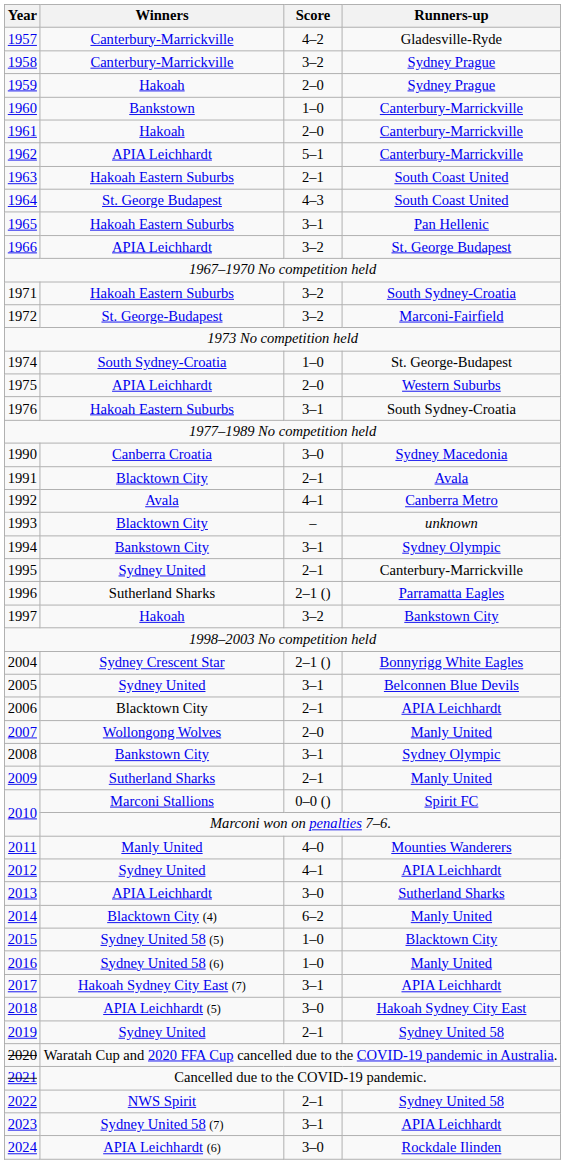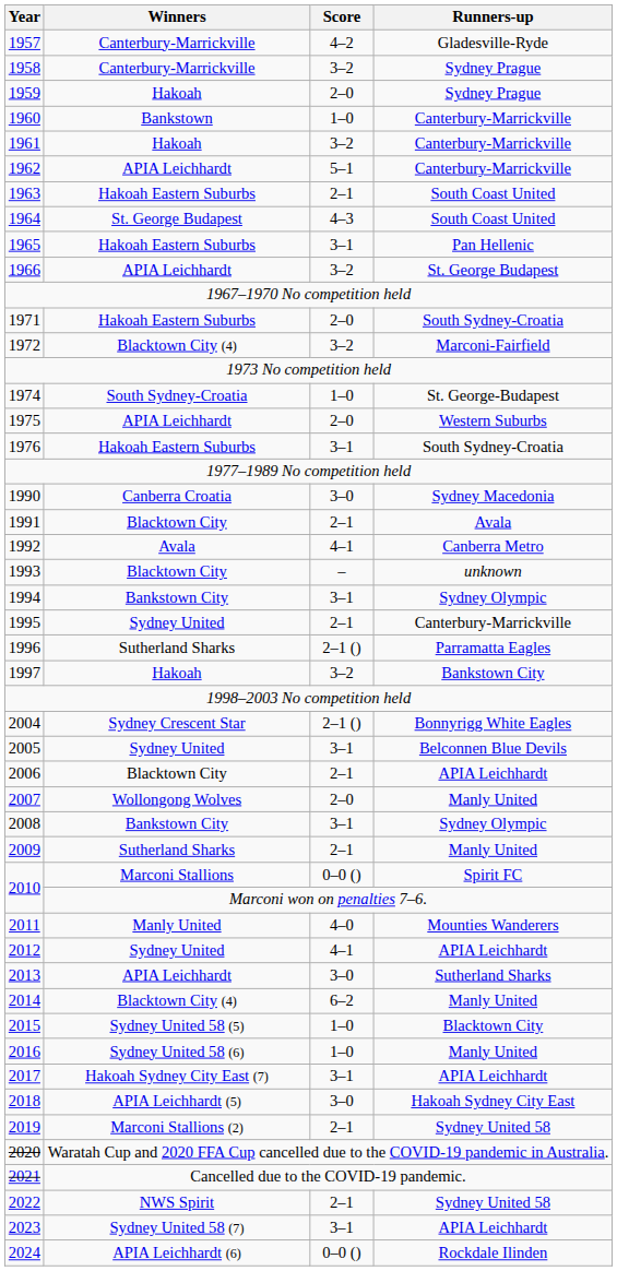 <table class="wikitable" style="text-align:center">
 <tr>
 <th>Year</th>
 <th>Winners </th>
 <th>Score</th>
 <th>Runners-up</th>
 </tr>
 <tr>
 <td><a href='#'>1957</a></td>
 <td><a href='#'>Canterbury-Marrickville</a></td>
 <td>4–2</td>
 <td>Gladesville-Ryde</td>
 </tr>
 <tr>
 <td><a href='#'>1958</a></td>
 <td><a href='#'>Canterbury-Marrickville</a> </td>
 <td>3–2</td>
 <td><a href='#'>Sydney Prague</a></td>
 </tr>
 <tr>
 <td><a href='#'>1959</a></td>
 <td><a href='#'>Hakoah</a></td>
 <td>2–0</td>
 <td><a href='#'>Sydney Prague</a></td>
 </tr>
 <tr>
 <td><a href='#'>1960</a></td>
 <td><a href='#'>Bankstown</a></td>
 <td>1–0</td>
 <td><a href='#'>Canterbury-Marrickville</a></td>
 </tr>
 <tr>
 <td><a href='#'>1961</a></td>
 <td><a href='#'>Hakoah</a> </td>
-<td>2–0</td>
+<td>3–2</td>
 <td><a href='#'>Canterbury-Marrickville</a></td>
 </tr>
 <tr>
 <td><a href='#'>1962</a></td>
 <td><a href='#'>APIA Leichhardt</a></td>
 <td>5–1</td>
 <td><a href='#'>Canterbury-Marrickville</a></td>
 </tr>
 <tr>
 <td><a href='#'>1963</a></td>
 <td><a href='#'>Hakoah Eastern Suburbs</a> </td>
 <td>2–1</td>
 <td><a href='#'>South Coast United</a></td>
 </tr>
 <tr>
 <td><a href='#'>1964</a></td>
 <td><a href='#'>St. George Budapest</a></td>
 <td>4–3</td>
 <td><a href='#'>South Coast United</a></td>
 </tr>
 <tr>
 <td><a href='#'>1965</a></td>
 <td><a href='#'>Hakoah Eastern Suburbs</a> </td>
 <td>3–1</td>
 <td><a href='#'>Pan Hellenic</a></td>
 </tr>
 <tr>
 <td><a href='#'>1966</a></td>
 <td><a href='#'>APIA Leichhardt</a> </td>
 <td>3–2</td>
 <td><a href='#'>St. George Budapest</a></td>
 </tr>
 <tr>
 <td colspan=4><em>1967–1970 No competition held</em></td>
 </tr>
 <tr>
 <td>1971</td>
 <td><a href='#'>Hakoah Eastern Suburbs</a> </td>
-<td>3–2</td>
+<td>2–0</td>
 <td><a href='#'>South Sydney-Croatia</a></td>
 </tr>
 <tr>
 <td>1972</td>
-<td><a href='#'>St. George-Budapest</a> </td>
+<td><a href='#'>Blacktown City</a> <small>(4)</small></td>
 <td>3–2</td>
 <td><a href='#'>Marconi-Fairfield</a></td>
 </tr>
 <tr>
 <td colspan=4><em>1973 No competition held</em></td>
 </tr>
 <tr>
 <td>1974</td>
 <td><a href='#'>South Sydney-Croatia</a></td>
 <td>1–0</td>
 <td>St. George-Budapest</td>
 </tr>
 <tr>
 <td>1975</td>
 <td><a href='#'>APIA Leichhardt</a> </td>
 <td>2–0</td>
 <td><a href='#'>Western Suburbs</a></td>
 </tr>
 <tr>
 <td>1976</td>
 <td><a href='#'>Hakoah Eastern Suburbs</a> </td>
 <td>3–1</td>
 <td>South Sydney-Croatia</td>
 </tr>
 <tr>
 <td colspan=4><em>1977–1989 No competition held</em></td>
 </tr>
 <tr>
 <td>1990</td>
 <td><a href='#'>Canberra Croatia</a></td>
 <td>3–0</td>
 <td><a href='#'>Sydney Macedonia</a></td>
 </tr>
 <tr>
 <td>1991</td>
 <td><a href='#'>Blacktown City</a></td>
 <td>2–1</td>
 <td><a href='#'>Avala</a></td>
 </tr>
 <tr>
 <td>1992</td>
 <td><a href='#'>Avala</a></td>
 <td>4–1</td>
 <td><a href='#'>Canberra Metro</a></td>
 </tr>
 <tr>
 <td>1993</td>
 <td><a href='#'>Blacktown City</a> </td>
 <td>–</td>
 <td><em>unknown</em></td>
 </tr>
 <tr>
 <td>1994</td>
 <td><a href='#'>Bankstown City</a> </td>
 <td>3–1</td>
 <td><a href='#'>Sydney Olympic</a></td>
 </tr>
 <tr>
 <td>1995</td>
 <td><a href='#'>Sydney United</a> </td>
 <td>2–1</td>
 <td>Canterbury-Marrickville</td>
 </tr>
 <tr>
 <td>1996</td>
 <td>Sutherland Sharks </td>
 <td>2–1 ()</td>
 <td><a href='#'>Parramatta Eagles</a></td>
 </tr>
 <tr>
 <td>1997</td>
 <td><a href='#'>Hakoah</a> </td>
 <td>3–2</td>
 <td><a href='#'>Bankstown City</a></td>
 </tr>
 <tr>
 <td colspan=4><em>1998–2003 No competition held</em></td>
 </tr>
 <tr>
 <td>2004</td>
 <td><a href='#'>Sydney Crescent Star</a></td>
 <td>2–1 ()</td>
 <td><a href='#'>Bonnyrigg White Eagles</a></td>
 </tr>
 <tr>
 <td>2005</td>
 <td><a href='#'>Sydney United</a> </td>
 <td>3–1</td>
 <td><a href='#'>Belconnen Blue Devils</a></td>
 </tr>
 <tr>
 <td>2006</td>
 <td>Blacktown City </td>
 <td>2–1</td>
 <td><a href='#'>APIA Leichhardt</a></td>
 </tr>
 <tr>
 <td><a href='#'>2007</a></td>
 <td><a href='#'>Wollongong Wolves</a> </td>
 <td>2–0</td>
 <td><a href='#'>Manly United</a></td>
 </tr>
 <tr>
 <td>2008</td>
 <td><a href='#'>Bankstown City</a> </td>
 <td>3–1</td>
 <td><a href='#'>Sydney Olympic</a></td>
 </tr>
 <tr>
 <td><a href='#'>2009</a></td>
 <td><a href='#'>Sutherland Sharks</a></td>
 <td>2–1</td>
 <td><a href='#'>Manly United</a></td>
 </tr>
 <tr>
 <td rowspan=2><a href='#'>2010</a></td>
 <td><a href='#'>Marconi Stallions</a></td>
 <td>0–0 ()</td>
 <td><a href='#'>Spirit FC</a></td>
 </tr>
 <tr>
 <td colspan=3><em>Marconi won on <a href='#'>penalties</a> 7–6.</em></td>
 </tr>
 <tr>
 <td><a href='#'>2011</a></td>
 <td><a href='#'>Manly United</a></td>
 <td>4–0</td>
 <td><a href='#'>Mounties Wanderers</a></td>
 </tr>
 <tr>
 <td><a href='#'>2012</a></td>
 <td><a href='#'>Sydney United</a> </td>
 <td>4–1</td>
 <td><a href='#'>APIA Leichhardt</a></td>
 </tr>
 <tr>
 <td><a href='#'>2013</a></td>
 <td><a href='#'>APIA Leichhardt</a> </td>
 <td>3–0</td>
 <td><a href='#'>Sutherland Sharks</a></td>
 </tr>
 <tr>
 <td><a href='#'>2014</a></td>
 <td><a href='#'>Blacktown City</a> <small>(4)</small></td>
 <td>6–2</td>
 <td><a href='#'>Manly United</a></td>
 </tr>
 <tr>
 <td><a href='#'>2015</a></td>
 <td><a href='#'>Sydney United 58</a> <small>(5)</small></td>
 <td>1–0</td>
 <td><a href='#'>Blacktown City</a></td>
 </tr>
 <tr>
 <td><a href='#'>2016</a></td>
 <td><a href='#'>Sydney United 58</a> <small>(6)</small></td>
 <td>1–0</td>
 <td><a href='#'>Manly United</a></td>
 </tr>
 <tr>
 <td><a href='#'>2017</a></td>
 <td><a href='#'>Hakoah Sydney City East</a> <small>(7)</small></td>
 <td>3–1</td>
 <td><a href='#'>APIA Leichhardt</a></td>
 </tr>
 <tr>
 <td><a href='#'>2018</a></td>
 <td><a href='#'>APIA Leichhardt</a> <small>(5)</small></td>
 <td>3–0</td>
 <td><a href='#'>Hakoah Sydney City East</a></td>
 </tr>
 <tr>
 <td><a href='#'>2019</a></td>
-<td><a href='#'>Sydney United</a> </td>
+<td><a href='#'>Marconi Stallions</a> <small>(2)</small></td>
 <td>2–1</td>
 <td><a href='#'>Sydney United 58</a></td>
 </tr>
 <tr>
 <td><s>2020</s></td>
 <td colspan=3>Waratah Cup and <a href='#'>2020 FFA Cup</a> cancelled due to the <a href='#'>COVID-19 pandemic in Australia</a>.</td>
 </tr>
 <tr>
 <td><s><a href='#'>2021</a></s></td>
 <td colspan=3>Cancelled due to the COVID-19 pandemic.</td>
 </tr>
 <tr>
 <td><a href='#'>2022</a></td>
 <td><a href='#'>NWS Spirit</a></td>
 <td>2–1</td>
 <td><a href='#'>Sydney United 58</a></td>
 </tr>
 <tr>
 <td><a href='#'>2023</a></td>
 <td><a href='#'>Sydney United 58</a> <small>(7)</small></td>
 <td>3–1</td>
 <td><a href='#'>APIA Leichhardt</a></td>
 </tr>
 <tr>
 <td><a href='#'>2024</a></td>
 <td><a href='#'>APIA Leichhardt</a> <small>(6)</small></td>
-<td>3–0</td>
+<td>0–0 ()</td>
 <td><a href='#'>Rockdale Ilinden</a></td>
 </tr>
 </table>
